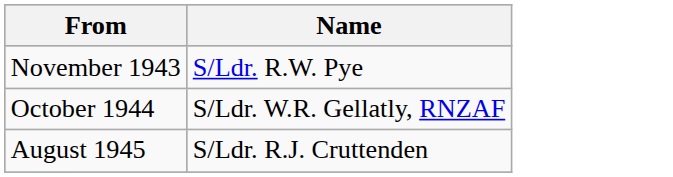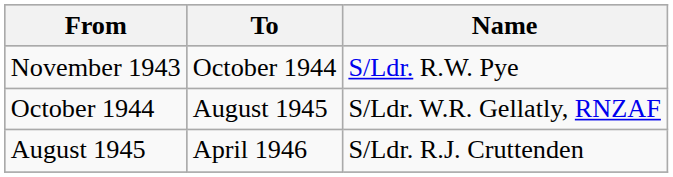 <table class="wikitable">
 <tr>
 <th>From</th>
+<th>To</th>
 <th>Name</th>
 </tr>
 <tr>
 <td>November 1943</td>
+<td>October 1944</td>
 <td><a href='#'>S/Ldr.</a> R.W. Pye</td>
 </tr>
 <tr>
 <td>October 1944</td>
+<td>August 1945</td>
 <td>S/Ldr. W.R. Gellatly, <a href='#'>RNZAF</a></td>
 </tr>
 <tr>
 <td>August 1945</td>
+<td>April 1946</td>
 <td>S/Ldr. R.J. Cruttenden</td>
 </tr>
 </table>
